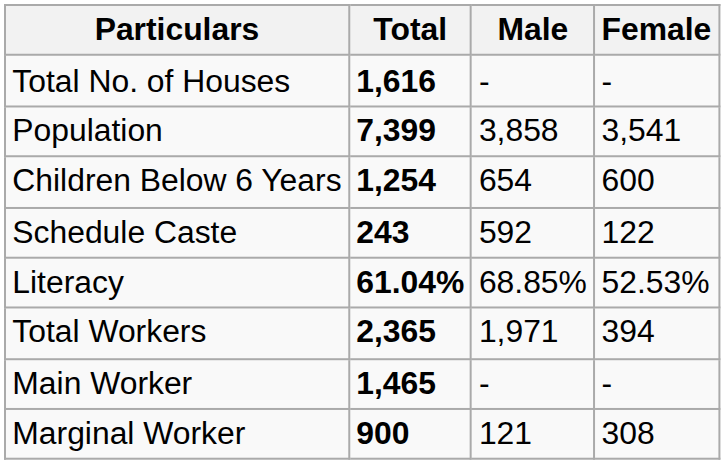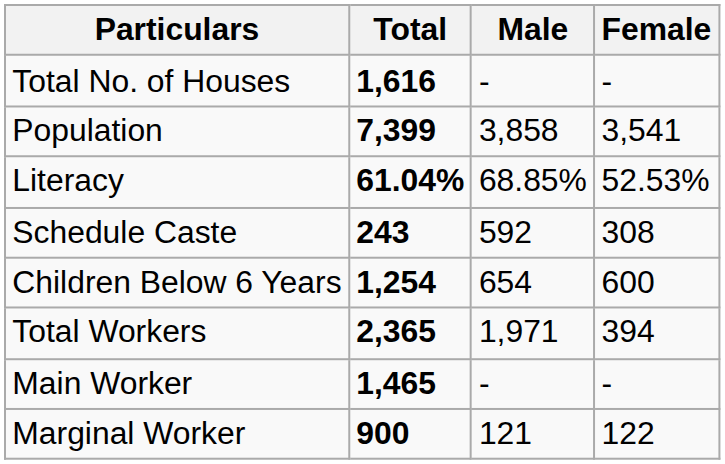 <table class="wikitable">
 <tr>
 <th>Particulars</th>
 <th>Total</th>
 <th>Male</th>
 <th>Female</th>
 </tr>
 <tr>
 <td>Total No. of Houses</td>
 <td><strong>1,616</strong></td>
 <td>-</td>
 <td>-</td>
 </tr>
 <tr>
 <td>Population</td>
 <td><strong>7,399</strong></td>
 <td>3,858</td>
 <td>3,541</td>
 </tr>
 <tr>
-<td>Children Below 6 Years</td>
-<td><strong>1,254</strong></td>
-<td>654</td>
-<td>600</td>
+<td>Literacy</td>
+<td><strong>61.04%</strong></td>
+<td>68.85%</td>
+<td>52.53%</td>
 </tr>
 <tr>
 <td>Schedule Caste</td>
 <td><strong>243</strong></td>
 <td>592</td>
-<td>122</td>
+<td>308</td>
 </tr>
 <tr>
-<td>Literacy</td>
-<td><strong>61.04%</strong></td>
-<td>68.85%</td>
-<td>52.53%</td>
+<td>Children Below 6 Years</td>
+<td><strong>1,254</strong></td>
+<td>654</td>
+<td>600</td>
 </tr>
 <tr>
 <td>Total Workers</td>
 <td><strong>2,365</strong></td>
 <td>1,971</td>
 <td>394</td>
 </tr>
 <tr>
 <td>Main Worker</td>
 <td><strong>1,465</strong></td>
 <td>-</td>
 <td>-</td>
 </tr>
 <tr>
 <td>Marginal Worker</td>
 <td><strong>900</strong></td>
 <td>121</td>
-<td>308</td>
+<td>122</td>
 </tr>
 </table>
